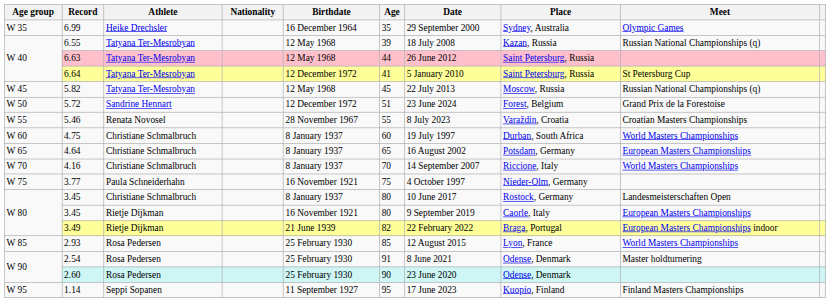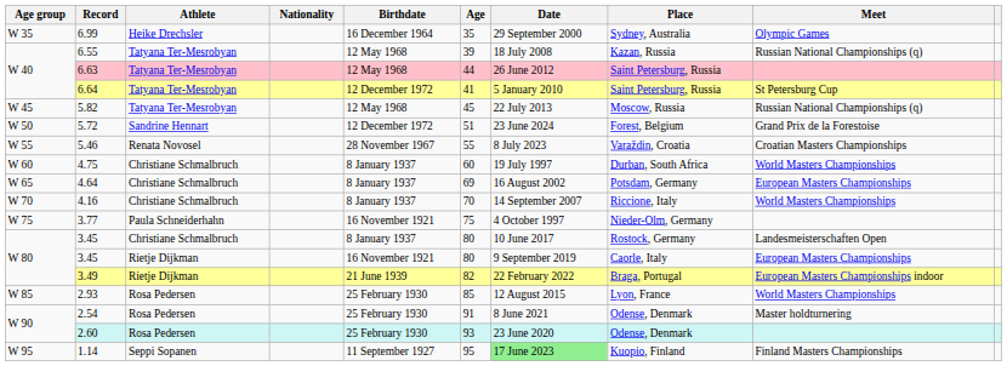 <table class="wikitable" style="font-size:90%; width: 100%;">
 <tr>
 <th>Age group</th>
 <th>Record</th>
 <th>Athlete</th>
 <th>Nationality</th>
 <th>Birthdate</th>
 <th>Age</th>
 <th>Date</th>
 <th>Place</th>
 <th>Meet</th>
 <th></th>
 </tr>
 <tr>
 <td>W 35</td>
 <td>6.99 </td>
 <td><a href='#'>Heike Drechsler</a></td>
 <td></td>
 <td>16 December 1964</td>
 <td>35</td>
 <td>29 September 2000</td>
 <td><a href='#'>Sydney</a>, Australia</td>
 <td><a href='#'>Olympic Games</a></td>
 <td></td>
 </tr>
 <tr>
 <td rowspan=3>W 40</td>
 <td>6.55 </td>
 <td><a href='#'>Tatyana Ter-Mesrobyan</a></td>
 <td></td>
 <td>12 May 1968</td>
 <td>39</td>
 <td>18 July 2008</td>
 <td><a href='#'>Kazan</a>, Russia</td>
 <td>Russian National Championships (q)</td>
 <td></td>
 </tr>
 <tr style="background:pink">
 <td>6.63 </td>
 <td><a href='#'>Tatyana Ter-Mesrobyan</a></td>
 <td></td>
 <td>12 May 1968</td>
 <td>44</td>
 <td>26 June 2012</td>
 <td><a href='#'>Saint Petersburg</a>, Russia</td>
 <td></td>
 <td></td>
 </tr>
 <tr style="background:#ff9;">
 <td>6.64 </td>
 <td><a href='#'>Tatyana Ter-Mesrobyan</a></td>
 <td></td>
 <td>12 December 1972</td>
 <td>41</td>
 <td>5 January 2010</td>
 <td><a href='#'>Saint Petersburg</a>, Russia</td>
 <td>St Petersburg Cup</td>
 <td></td>
 </tr>
 <tr>
 <td>W 45</td>
 <td>5.82 </td>
 <td><a href='#'>Tatyana Ter-Mesrobyan</a></td>
 <td></td>
 <td>12 May 1968</td>
 <td>45</td>
 <td>22 July 2013</td>
 <td><a href='#'>Moscow</a>, Russia</td>
 <td>Russian National Championships (q)</td>
 <td></td>
 </tr>
 <tr>
 <td>W 50</td>
 <td>5.72 </td>
 <td><a href='#'>Sandrine Hennart</a></td>
 <td></td>
 <td>12 December 1972</td>
 <td>51</td>
 <td>23 June 2024</td>
 <td><a href='#'>Forest</a>, Belgium</td>
 <td>Grand Prix de la Forestoise</td>
 <td></td>
 </tr>
 <tr>
 <td>W 55</td>
 <td>5.46 </td>
 <td>Renata Novosel</td>
 <td></td>
 <td>28 November 1967</td>
 <td>55</td>
 <td>8 July 2023</td>
 <td><a href='#'>Varaždin</a>, Croatia</td>
 <td>Croatian Masters Championships</td>
 <td></td>
 </tr>
 <tr>
 <td>W 60</td>
 <td>4.75 </td>
 <td>Christiane Schmalbruch</td>
 <td></td>
 <td>8 January 1937</td>
 <td>60</td>
 <td>19 July 1997</td>
 <td><a href='#'>Durban</a>, South Africa</td>
 <td><a href='#'>World Masters Championships</a></td>
 <td></td>
 </tr>
 <tr>
 <td>W 65</td>
 <td>4.64 </td>
 <td>Christiane Schmalbruch</td>
 <td></td>
 <td>8 January 1937</td>
-<td>65</td>
+<td>69</td>
 <td>16 August 2002</td>
 <td><a href='#'>Potsdam</a>, Germany</td>
 <td><a href='#'>European Masters Championships</a></td>
 <td></td>
 </tr>
 <tr>
 <td>W 70</td>
 <td>4.16 </td>
 <td>Christiane Schmalbruch</td>
 <td></td>
 <td>8 January 1937</td>
 <td>70</td>
 <td>14 September 2007</td>
 <td><a href='#'>Riccione</a>, Italy</td>
 <td><a href='#'>World Masters Championships</a></td>
 <td></td>
 </tr>
 <tr>
 <td>W 75</td>
 <td>3.77 </td>
 <td>Paula Schneiderhahn</td>
 <td></td>
 <td>16 November 1921</td>
 <td>75</td>
 <td>4 October 1997</td>
 <td><a href='#'>Nieder-Olm</a>, Germany</td>
 <td></td>
 <td></td>
 </tr>
 <tr>
 <td rowspan=3>W 80</td>
 <td>3.45 </td>
 <td>Christiane Schmalbruch</td>
 <td></td>
 <td>8 January 1937</td>
 <td>80</td>
 <td>10 June 2017</td>
 <td><a href='#'>Rostock</a>, Germany</td>
 <td>Landesmeisterschaften Open</td>
 <td></td>
 </tr>
 <tr>
 <td>3.45 </td>
 <td>Rietje Dijkman</td>
 <td></td>
 <td>16 November 1921</td>
 <td>80</td>
 <td>9 September 2019</td>
 <td><a href='#'>Caorle</a>, Italy</td>
 <td><a href='#'>European Masters Championships</a></td>
 <td></td>
 </tr>
 <tr style="background:#ff9;">
 <td>3.49 </td>
 <td>Rietje Dijkman</td>
 <td></td>
 <td>21 June 1939</td>
 <td>82</td>
 <td>22 February 2022</td>
 <td><a href='#'>Braga</a>, Portugal</td>
 <td><a href='#'>European Masters Championships</a> indoor</td>
 <td></td>
 </tr>
 <tr>
 <td>W 85</td>
 <td>2.93 </td>
 <td>Rosa Pedersen</td>
 <td></td>
 <td>25 February 1930</td>
 <td>85</td>
 <td>12 August 2015</td>
 <td><a href='#'>Lyon</a>, France</td>
 <td><a href='#'>World Masters Championships</a></td>
 <td></td>
 </tr>
 <tr>
 <td rowspan=2>W 90</td>
 <td>2.54 </td>
 <td>Rosa Pedersen</td>
 <td></td>
 <td>25 February 1930</td>
 <td>91</td>
 <td>8 June 2021</td>
 <td><a href='#'>Odense</a>, Denmark</td>
 <td>Master holdturnering</td>
 <td></td>
 </tr>
 <tr style="background:#cef6f5;">
 <td>2.60 </td>
 <td>Rosa Pedersen</td>
 <td></td>
 <td>25 February 1930</td>
-<td>90</td>
+<td>93</td>
 <td>23 June 2020</td>
 <td><a href='#'>Odense</a>, Denmark</td>
 <td></td>
 <td></td>
 </tr>
 <tr>
 <td>W 95</td>
 <td>1.14 </td>
 <td>Seppi Sopanen</td>
 <td></td>
 <td>11 September 1927</td>
 <td>95</td>
-<td>17 June 2023</td>
+<td style="background: lightgreen;">17 June 2023</td>
 <td><a href='#'>Kuopio</a>, Finland</td>
 <td>Finland Masters Championships</td>
 <td></td>
 </tr>
 </table>
